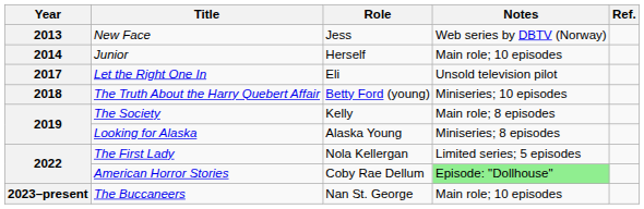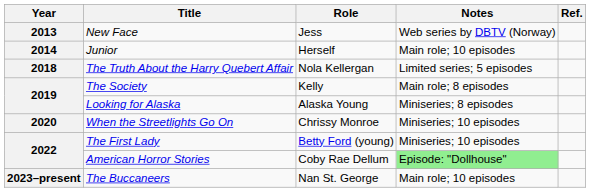 <table class="wikitable sortable plainrowheaders">
 <tr>
 <th scope="col">Year</th>
 <th scope="col">Title</th>
 <th scope="col">Role</th>
 <th scope="col" class="unsortable">Notes</th>
 <th scope="col" class="unsortable">Ref.</th>
 </tr>
 <tr>
 <th scope="row">2013</th>
 <td><em>New Face</em></td>
 <td>Jess</td>
 <td>Web series by <a href='#'>DBTV</a> (Norway)</td>
 <td></td>
 </tr>
 <tr>
 <th scope="row">2014</th>
 <td><em>Junior</em></td>
 <td>Herself</td>
 <td>Main role; 10 episodes</td>
 <td></td>
 </tr>
 <tr>
-<th scope="row">2017</th>
-<td><em><a href='#'>Let the Right One In</a></em></td>
-<td>Eli</td>
-<td>Unsold television pilot</td>
-<td></td>
-</tr>
-<tr>
 <th scope="row">2018</th>
 <td><em><a href='#'>The Truth About the Harry Quebert Affair</a></em></td>
-<td><a href='#'>Betty Ford</a> (young)</td>
-<td>Miniseries; 10 episodes</td>
+<td>Nola Kellergan</td>
+<td>Limited series; 5 episodes</td>
 <td></td>
 </tr>
 <tr>
 <th scope="row" rowspan="2">2019</th>
 <td><em><a href='#'>The Society</a></em></td>
 <td>Kelly</td>
 <td>Main role; 8 episodes</td>
 <td></td>
 </tr>
 <tr>
 <td><em><a href='#'>Looking for Alaska</a></em></td>
 <td>Alaska Young</td>
 <td>Miniseries; 8 episodes</td>
 <td></td>
 </tr>
 <tr>
+<th scope="row">2020</th>
+<td><em><a href='#'>When the Streetlights Go On</a></em></td>
+<td>Chrissy Monroe</td>
+<td>Miniseries; 10 episodes</td>
+<td></td>
+</tr>
+<tr>
 <th scope="row" rowspan="2">2022</th>
 <td><em><a href='#'>The First Lady</a></em></td>
-<td>Nola Kellergan</td>
-<td>Limited series; 5 episodes</td>
+<td><a href='#'>Betty Ford</a> (young)</td>
+<td>Miniseries; 10 episodes</td>
 <td></td>
 </tr>
 <tr>
 <td><em><a href='#'>American Horror Stories</a></em></td>
 <td>Coby Rae Dellum</td>
 <td style="background: lightgreen;">Episode: "Dollhouse"</td>
 <td></td>
 </tr>
 <tr>
 <th scope="row">2023–present</th>
 <td><em><a href='#'>The Buccaneers</a></em></td>
 <td>Nan St. George</td>
 <td>Main role; 10 episodes</td>
 <td></td>
 </tr>
 </table>
